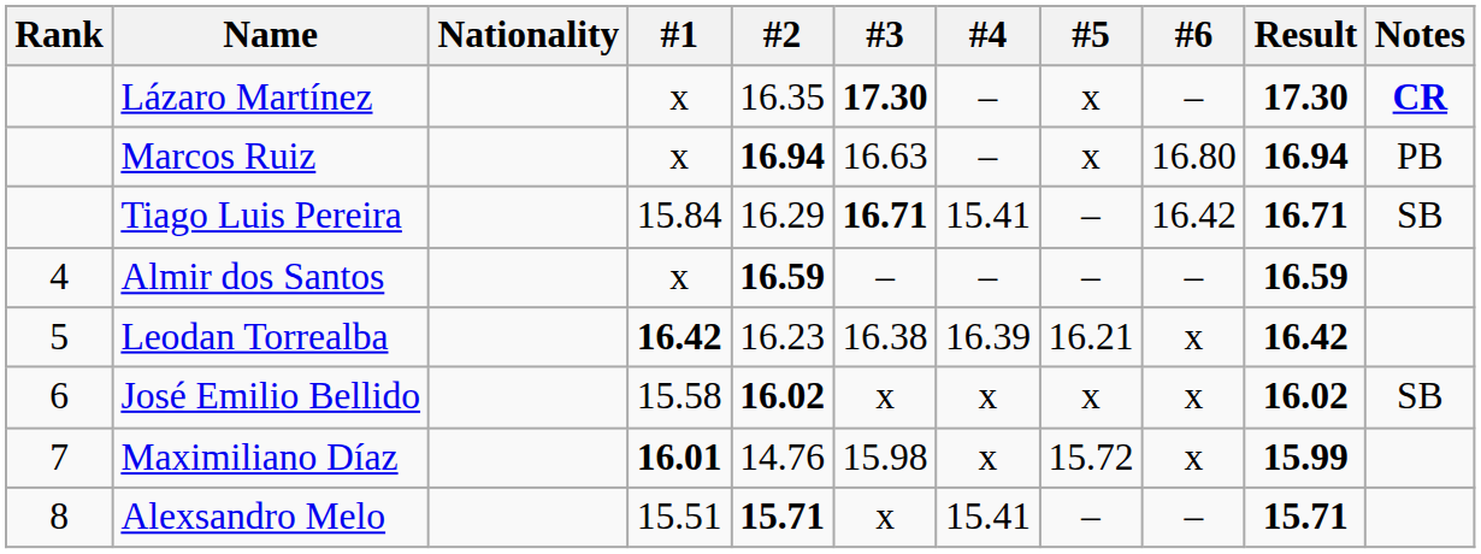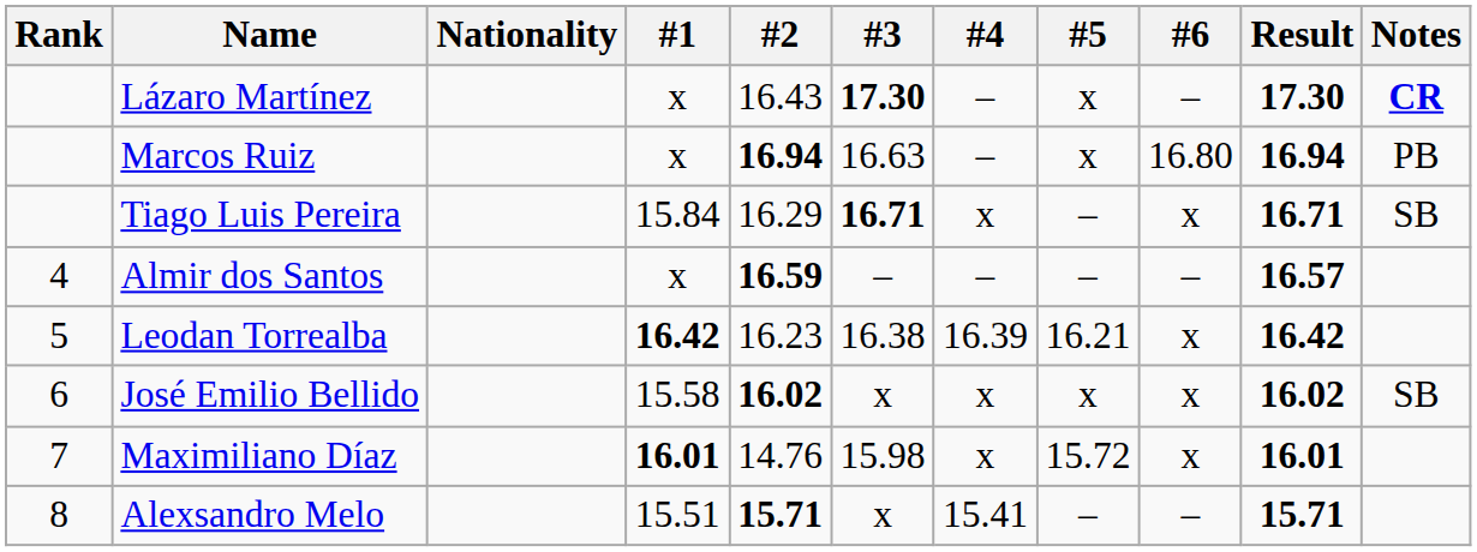 <table class="wikitable sortable" style="text-align:center">
 <tr>
 <th>Rank</th>
 <th>Name</th>
 <th>Nationality</th>
 <th>#1</th>
 <th>#2</th>
 <th>#3</th>
 <th>#4</th>
 <th>#5</th>
 <th>#6</th>
 <th>Result</th>
 <th>Notes</th>
 </tr>
 <tr>
 <td></td>
 <td align=left><a href='#'>Lázaro Martínez</a></td>
 <td align=left></td>
 <td>x</td>
-<td>16.35</td>
+<td>16.43</td>
 <td><strong>17.30</strong></td>
 <td>–</td>
 <td>x</td>
 <td>–</td>
 <td><strong>17.30</strong></td>
 <td><strong><a href='#'>CR</a></strong></td>
 </tr>
 <tr>
 <td></td>
 <td align=left><a href='#'>Marcos Ruiz</a></td>
 <td align=left></td>
 <td>x</td>
 <td><strong>16.94</strong></td>
 <td>16.63</td>
 <td>–</td>
 <td>x</td>
 <td>16.80</td>
 <td><strong>16.94</strong></td>
 <td>PB</td>
 </tr>
 <tr>
 <td></td>
 <td align=left><a href='#'>Tiago Luis Pereira</a></td>
 <td align=left></td>
 <td>15.84</td>
 <td>16.29</td>
 <td><strong>16.71</strong></td>
-<td>15.41</td>
+<td>x</td>
 <td>–</td>
-<td>16.42</td>
+<td>x</td>
 <td><strong>16.71</strong></td>
 <td>SB</td>
 </tr>
 <tr>
 <td>4</td>
 <td align=left><a href='#'>Almir dos Santos</a></td>
 <td align=left></td>
 <td>x</td>
 <td><strong>16.59</strong></td>
 <td>–</td>
 <td>–</td>
 <td>–</td>
 <td>–</td>
-<td><strong>16.59</strong></td>
+<td><strong>16.57</strong></td>
 <td></td>
 </tr>
 <tr>
 <td>5</td>
 <td align=left><a href='#'>Leodan Torrealba</a></td>
 <td align=left></td>
 <td><strong>16.42</strong></td>
 <td>16.23</td>
 <td>16.38</td>
 <td>16.39</td>
 <td>16.21</td>
 <td>x</td>
 <td><strong>16.42</strong></td>
 <td></td>
 </tr>
 <tr>
 <td>6</td>
 <td align=left><a href='#'>José Emilio Bellido</a></td>
 <td align=left></td>
 <td>15.58</td>
 <td><strong>16.02</strong></td>
 <td>x</td>
 <td>x</td>
 <td>x</td>
 <td>x</td>
 <td><strong>16.02</strong></td>
 <td>SB</td>
 </tr>
 <tr>
 <td>7</td>
 <td align=left><a href='#'>Maximiliano Díaz</a></td>
 <td align=left></td>
 <td><strong>16.01</strong></td>
 <td>14.76</td>
 <td>15.98</td>
 <td>x</td>
 <td>15.72</td>
 <td>x</td>
-<td><strong>15.99</strong></td>
+<td><strong>16.01</strong></td>
 <td></td>
 </tr>
 <tr>
 <td>8</td>
 <td align=left><a href='#'>Alexsandro Melo</a></td>
 <td align=left></td>
 <td>15.51</td>
 <td><strong>15.71</strong></td>
 <td>x</td>
 <td>15.41</td>
 <td>–</td>
 <td>–</td>
 <td><strong>15.71</strong></td>
 <td></td>
 </tr>
 </table>
